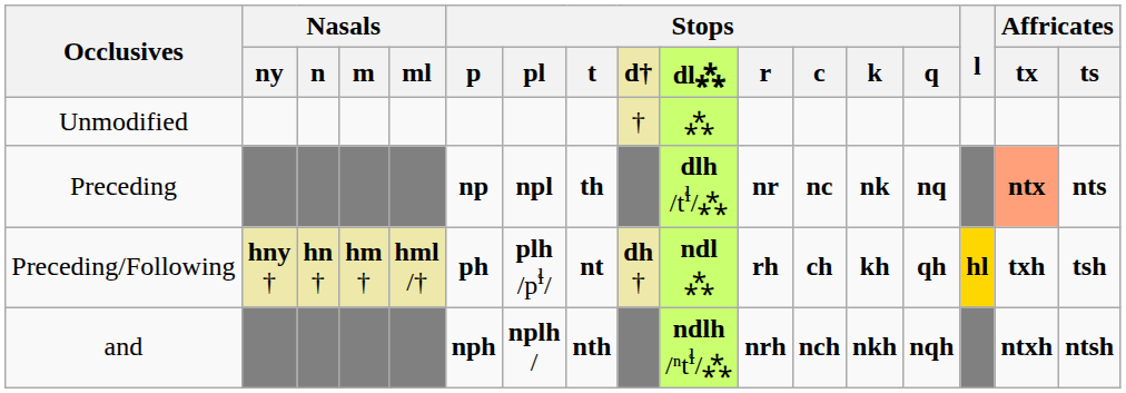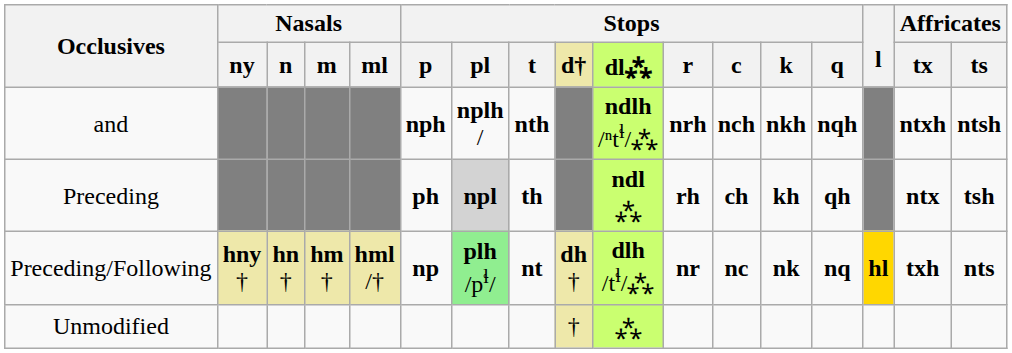 <table class="wikitable">
 <tr>
 <th rowspan="2">Occlusives</th>
 <th colspan="4">Nasals</th>
 <th colspan="9">Stops</th>
 <th rowspan="2"><br>l</th>
 <th colspan="2">Affricates</th>
 </tr>
 <tr>
 <th scope="col">ny</th>
 <th scope="col">n</th>
 <th scope="col">m</th>
 <th scope="col">ml</th>
 <th scope="col">p</th>
 <th scope="col">pl</th>
 <th scope="col">t</th>
 <th scope="col" style="background:#EEE8AA">d†</th>
 <th scope="col" style="background:#CAFF70">dl⁂</th>
 <th scope="col">r</th>
 <th scope="col">c</th>
 <th scope="col">k</th>
 <th scope="col">q</th>
 <th scope="col">tx</th>
 <th scope="col">ts</th>
 </tr>
 <tr>
+<td align=center> and </td>
+<td style="background:#808080"> </td>
+<td style="background:#808080"> </td>
+<td style="background:#808080"> </td>
+<td style="background:#808080"> </td>
+<td align=center><strong>nph</strong> <br> </td>
+<td align=center><strong>nplh</strong>  <br> /</td>
+<td align=center><strong>nth</strong> <br> </td>
+<td style="background:#808080"> </td>
+<td style="background:#CAFF70" align=center><strong>ndlh</strong> <br> /ⁿt<sup>ɬ</sup>/⁂</td>
+<td align=center><strong>nrh</strong> <br> </td>
+<td align=center><strong>nch</strong> <br> </td>
+<td align=center><strong>nkh</strong> <br> </td>
+<td align=center><strong>nqh</strong> <br> </td>
+<td style="background:#808080"> </td>
+<td align=center><strong>ntxh</strong> <br> </td>
+<td align=center><strong>ntsh</strong> <br> </td>
+</tr>
+<tr>
+<td align=center>Preceding </td>
+<td style="background:#808080"> </td>
+<td style="background:#808080"> </td>
+<td style="background:#808080"> </td>
+<td style="background:#808080"> </td>
+<td align=center><strong>ph</strong> <br> </td>
+<td align=center style="background: lightgrey;"><strong>npl</strong> <br> </td>
+<td align=center><strong>th</strong><br> </td>
+<td style="background:#808080"> </td>
+<td style="background:#CAFF70" align=center><strong>ndl</strong> <br> ⁂</td>
+<td align=center><strong>rh</strong><br> </td>
+<td align=center><strong>ch</strong> <br> </td>
+<td align=center><strong>kh</strong> <br> </td>
+<td align=center><strong>qh</strong> <br> </td>
+<td style="background:#808080"> </td>
+<td align=center><strong>ntx</strong> <br> </td>
+<td align=center><strong>tsh</strong> <br> </td>
+</tr>
+<tr>
+<td align=center>Preceding/Following </td>
+<td style="background:#EEE8AA" align=center><strong>hny</strong> <br> †</td>
+<td style="background:#EEE8AA" align=center><strong>hn</strong> <br> †</td>
+<td style="background:#EEE8AA" align=center><strong>hm</strong> <br> †</td>
+<td style="background:#EEE8AA" align=center><strong>hml</strong> <br>/†</td>
+<td align=center><strong>np</strong> <br> </td>
+<td align=center style="background: lightgreen;"><strong>plh</strong> <br> /p<sup>ɬ</sup>/</td>
+<td align=center><strong>nt</strong> <br> </td>
+<td style="background:#EEE8AA" align=center><strong>dh</strong> <br> †</td>
+<td style="background:#CAFF70" align=center><strong>dlh</strong> <br> /t<sup>ɬ</sup>/⁂</td>
+<td align=center><strong>nr</strong> <br> </td>
+<td align=center><strong>nc</strong> <br> </td>
+<td align=center><strong>nk</strong> <br> </td>
+<td align=center><strong>nq</strong> <br> </td>
+<td align=center style="background: gold;"><strong>hl</strong> <br> </td>
+<td align=center><strong>txh</strong> <br> </td>
+<td align=center><strong>nts</strong> <br> </td>
+</tr>
+<tr>
 <td align=center>Unmodified</td>
 <td align=center></td>
 <td align=center></td>
 <td align=center></td>
 <td align=center></td>
 <td align=center></td>
 <td align=center></td>
 <td align=center></td>
 <td style="background:#EEE8AA" align=center>†</td>
 <td style="background:#CAFF70" align=center>⁂</td>
 <td align=center></td>
 <td align=center></td>
 <td align=center></td>
 <td align=center></td>
 <td align=center></td>
 <td align=center></td>
 <td align=center></td>
 </tr>
-<tr>
-<td align=center>Preceding </td>
-<td style="background:#808080"> </td>
-<td style="background:#808080"> </td>
-<td style="background:#808080"> </td>
-<td style="background:#808080"> </td>
-<td align=center><strong>np</strong> <br> </td>
-<td align=center><strong>npl</strong> <br> </td>
-<td align=center><strong>th</strong><br> </td>
-<td style="background:#808080"> </td>
-<td style="background:#CAFF70" align=center><strong>dlh</strong> <br> /t<sup>ɬ</sup>/⁂</td>
-<td align=center><strong>nr</strong> <br> </td>
-<td align=center><strong>nc</strong> <br> </td>
-<td align=center><strong>nk</strong> <br> </td>
-<td align=center><strong>nq</strong> <br> </td>
-<td style="background:#808080"> </td>
-<td align=center style="background: lightsalmon;"><strong>ntx</strong> <br> </td>
-<td align=center><strong>nts</strong> <br> </td>
-</tr>
-<tr>
-<td align=center>Preceding/Following </td>
-<td style="background:#EEE8AA" align=center><strong>hny</strong> <br> †</td>
-<td style="background:#EEE8AA" align=center><strong>hn</strong> <br> †</td>
-<td style="background:#EEE8AA" align=center><strong>hm</strong> <br> †</td>
-<td style="background:#EEE8AA" align=center><strong>hml</strong> <br>/†</td>
-<td align=center><strong>ph</strong> <br> </td>
-<td align=center><strong>plh</strong> <br> /p<sup>ɬ</sup>/</td>
-<td align=center><strong>nt</strong> <br> </td>
-<td style="background:#EEE8AA" align=center><strong>dh</strong> <br> †</td>
-<td style="background:#CAFF70" align=center><strong>ndl</strong> <br> ⁂</td>
-<td align=center><strong>rh</strong><br> </td>
-<td align=center><strong>ch</strong> <br> </td>
-<td align=center><strong>kh</strong> <br> </td>
-<td align=center><strong>qh</strong> <br> </td>
-<td align=center style="background: gold;"><strong>hl</strong> <br> </td>
-<td align=center><strong>txh</strong> <br> </td>
-<td align=center><strong>tsh</strong> <br> </td>
-</tr>
-<tr>
-<td align=center> and </td>
-<td style="background:#808080"> </td>
-<td style="background:#808080"> </td>
-<td style="background:#808080"> </td>
-<td style="background:#808080"> </td>
-<td align=center><strong>nph</strong> <br> </td>
-<td align=center><strong>nplh</strong>  <br> /</td>
-<td align=center><strong>nth</strong> <br> </td>
-<td style="background:#808080"> </td>
-<td style="background:#CAFF70" align=center><strong>ndlh</strong> <br> /ⁿt<sup>ɬ</sup>/⁂</td>
-<td align=center><strong>nrh</strong> <br> </td>
-<td align=center><strong>nch</strong> <br> </td>
-<td align=center><strong>nkh</strong> <br> </td>
-<td align=center><strong>nqh</strong> <br> </td>
-<td style="background:#808080"> </td>
-<td align=center><strong>ntxh</strong> <br> </td>
-<td align=center><strong>ntsh</strong> <br> </td>
-</tr>
 </table>
